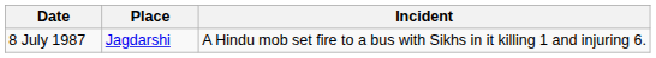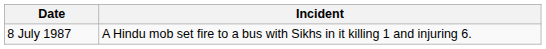 <table class="wikitable">
 <tr>
 <th width="15%">Date</th>
-<th width="15%">Place</th>
 <th width="70%">Incident</th>
 </tr>
 <tr>
 <td>8 July 1987</td>
-<td><a href='#'>Jagdarshi</a></td>
 <td>A Hindu mob set fire to a bus with Sikhs in it killing 1 and injuring 6.</td>
 </tr>
 </table>
